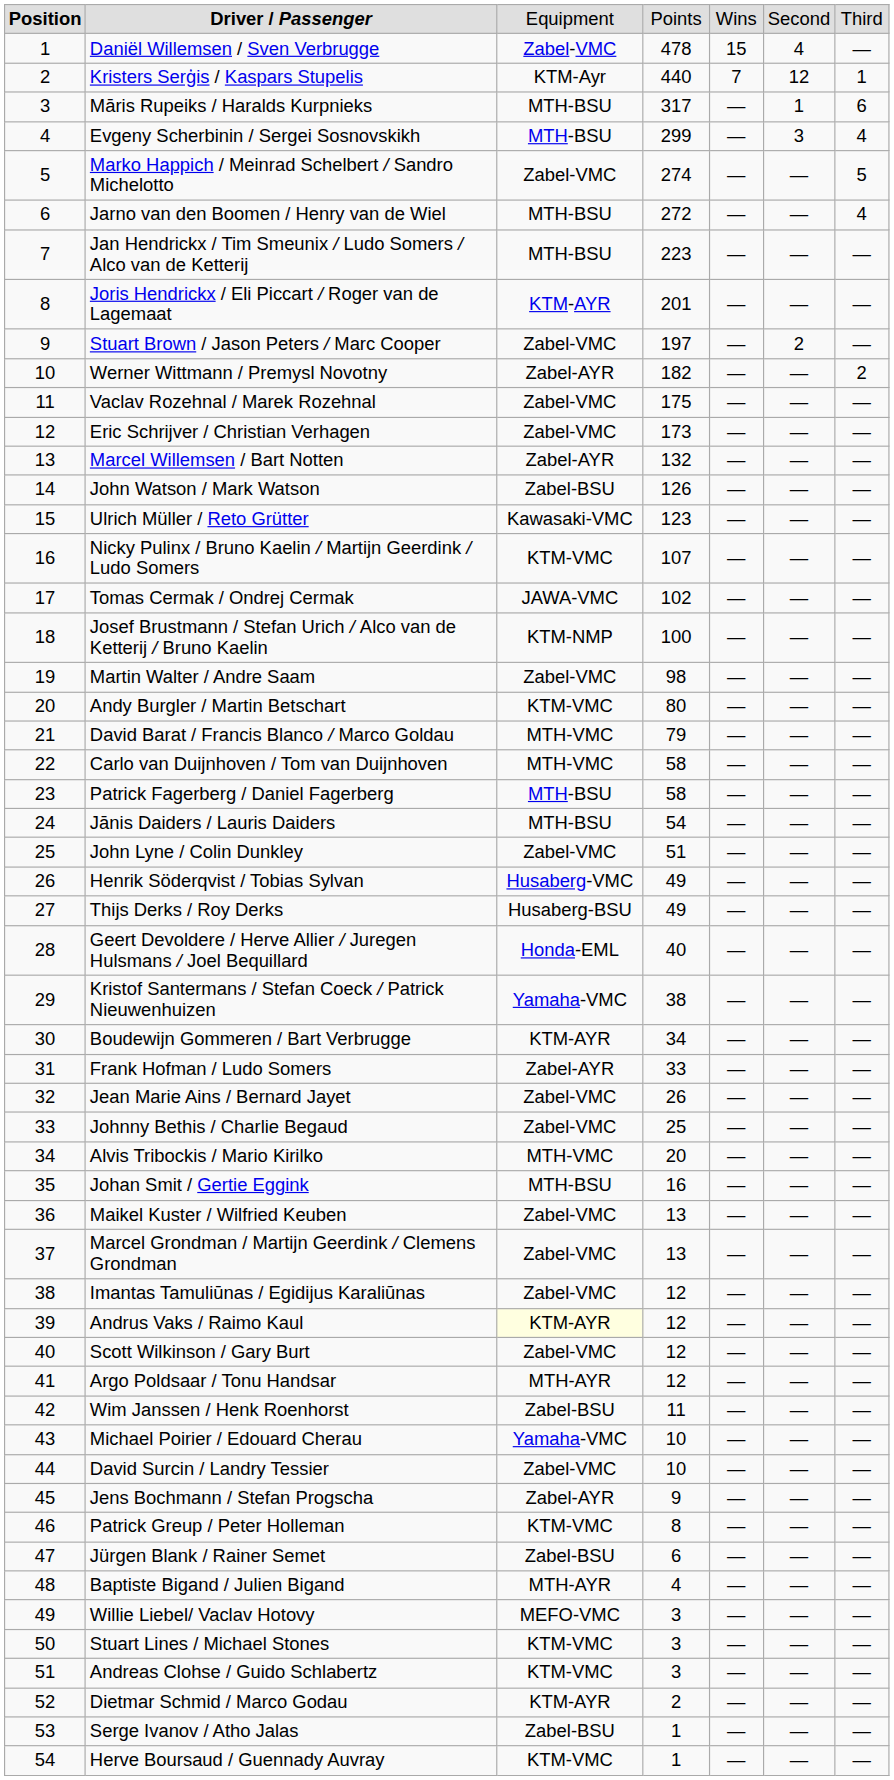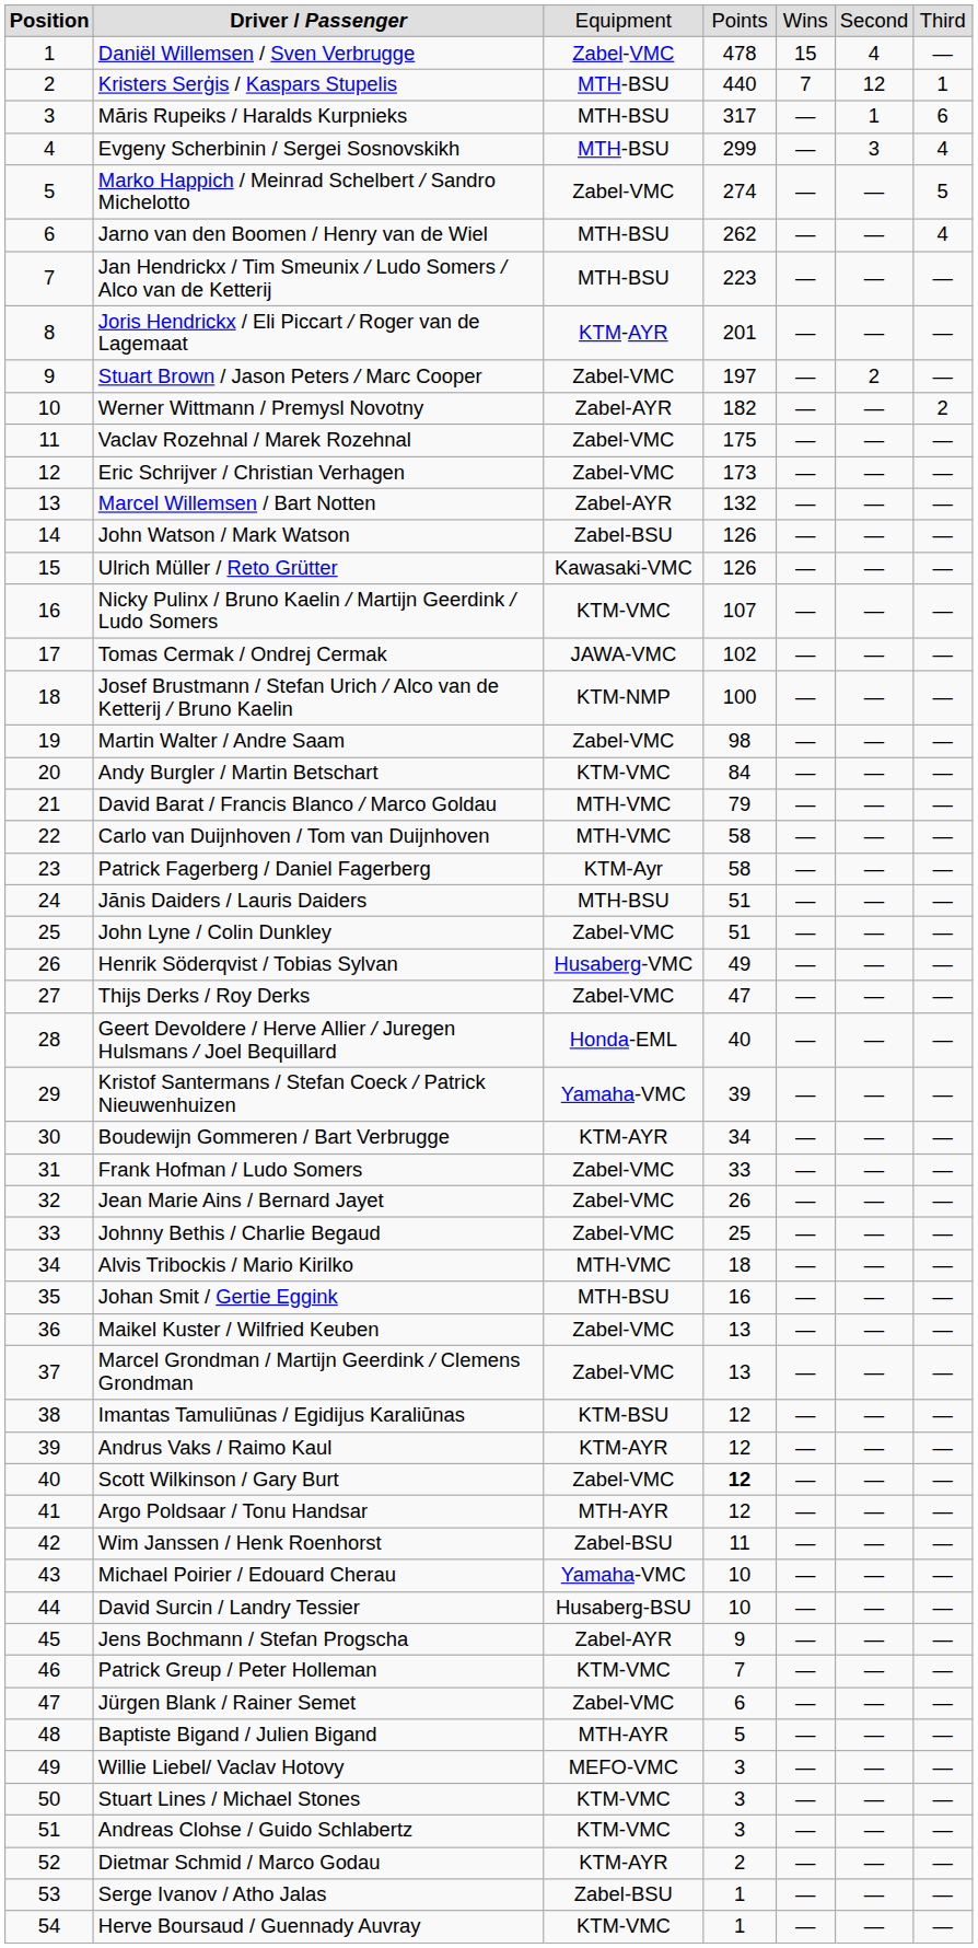 <table class="wikitable">
 <tr align="center" style="background:#dfdfdf;">
 <td width="50"><strong>Position</strong></td>
 <td width="350"><strong>Driver / <em>Passenger<strong><em></td>
 <td width="120"></strong>Equipment<strong></td>
 <td width="50"></strong>Points<strong></td>
 <td width="40"></strong>Wins<strong></td>
 <td width="40"></strong>Second<strong></td>
 <td width="40"></strong>Third<strong></td>
 </tr>
 <tr align="center">
 <td></strong>1<strong></td>
 <td align="left"> <a href='#'>Daniël Willemsen</a> /  </em><a href='#'>Sven Verbrugge</a><em></td>
 <td><a href='#'>Zabel</a>-<a href='#'>VMC</a></td>
 <td>478</td>
 <td>15</td>
 <td>4</td>
 <td>—</td>
 </tr>
 <tr align="center">
 <td></strong>2<strong></td>
 <td align="left"> <a href='#'>Kristers Serģis</a> / </em><a href='#'>Kaspars Stupelis</a><em></td>
-<td>KTM-Ayr</td>
+<td><a href='#'>MTH</a>-BSU</td>
 <td>440</td>
 <td>7</td>
 <td>12</td>
 <td>1</td>
 </tr>
 <tr align="center">
 <td></strong>3<strong></td>
 <td align="left"> Māris Rupeiks / </em>Haralds Kurpnieks<em></td>
 <td>MTH-BSU</td>
 <td>317</td>
 <td>—</td>
 <td>1</td>
 <td>6</td>
 </tr>
 <tr align="center">
 <td></strong>4<strong></td>
 <td align="left"> Evgeny Scherbinin / </em>Sergei Sosnovskikh<em></td>
 <td><a href='#'>MTH</a>-BSU</td>
 <td>299</td>
 <td>—</td>
 <td>3</td>
 <td>4</td>
 </tr>
 <tr align="center">
 <td></strong>5<strong></td>
 <td align="left"> <a href='#'>Marko Happich</a> /  </em>Meinrad Schelbert<em> / </em>Sandro Michelotto<em></td>
 <td>Zabel-VMC</td>
 <td>274</td>
 <td>—</td>
 <td>—</td>
 <td>5</td>
 </tr>
 <tr align="center">
 <td></strong>6<strong></td>
 <td align="left"> Jarno van den Boomen / </em>Henry van de Wiel<em></td>
 <td>MTH-BSU</td>
-<td>272</td>
+<td>262</td>
 <td>—</td>
 <td>—</td>
 <td>4</td>
 </tr>
 <tr align="center">
 <td></strong>7<strong></td>
 <td align="left"> Jan Hendrickx / </em>Tim Smeunix<em> / </em>Ludo Somers<em> / </em>Alco van de Ketterij<em></td>
 <td>MTH-BSU</td>
 <td>223</td>
 <td>—</td>
 <td>—</td>
 <td>—</td>
 </tr>
 <tr align="center">
 <td></strong>8<strong></td>
 <td align="left"> <a href='#'>Joris Hendrickx</a> / </em>Eli Piccart<em> / </em>Roger van de Lagemaat<em></td>
 <td><a href='#'>KTM</a>-<a href='#'>AYR</a></td>
 <td>201</td>
 <td>—</td>
 <td>—</td>
 <td>—</td>
 </tr>
 <tr align="center">
 <td></strong>9<strong></td>
 <td align="left"> <a href='#'>Stuart Brown</a> / </em>Jason Peters<em> / </em>Marc Cooper<em></td>
 <td>Zabel-VMC</td>
 <td>197</td>
 <td>—</td>
 <td>2</td>
 <td>—</td>
 </tr>
 <tr align="center">
 <td></strong>10<strong></td>
 <td align="left"> Werner Wittmann /  </em>Premysl Novotny<em></td>
 <td>Zabel-AYR</td>
 <td>182</td>
 <td>—</td>
 <td>—</td>
 <td>2</td>
 </tr>
 <tr align="center">
 <td></strong>11<strong></td>
 <td align="left"> Vaclav Rozehnal / </em>Marek Rozehnal<em></td>
 <td>Zabel-VMC</td>
 <td>175</td>
 <td>—</td>
 <td>—</td>
 <td>—</td>
 </tr>
 <tr align="center">
 <td></strong>12<strong></td>
 <td align="left"> Eric Schrijver / </em>Christian Verhagen<em></td>
 <td>Zabel-VMC</td>
 <td>173</td>
 <td>—</td>
 <td>—</td>
 <td>—</td>
 </tr>
 <tr align="center">
 <td></strong>13<strong></td>
 <td align="left"> <a href='#'>Marcel Willemsen</a> / </em>Bart Notten<em></td>
 <td>Zabel-AYR</td>
 <td>132</td>
 <td>—</td>
 <td>—</td>
 <td>—</td>
 </tr>
 <tr align="center">
 <td></strong>14<strong></td>
 <td align="left"> John Watson / </em>Mark Watson<em></td>
 <td>Zabel-BSU</td>
 <td>126</td>
 <td>—</td>
 <td>—</td>
 <td>—</td>
 </tr>
 <tr align="center">
 <td></strong>15<strong></td>
 <td align="left"> Ulrich Müller / </em><a href='#'>Reto Grütter</a><em></td>
 <td>Kawasaki-VMC</td>
-<td>123</td>
+<td>126</td>
 <td>—</td>
 <td>—</td>
 <td>—</td>
 </tr>
 <tr align="center">
 <td></strong>16<strong></td>
 <td align="left"> Nicky Pulinx /  </em>Bruno Kaelin<em> /  </em>Martijn Geerdink<em> /  </em>Ludo Somers<em></td>
 <td>KTM-VMC</td>
 <td>107</td>
 <td>—</td>
 <td>—</td>
 <td>—</td>
 </tr>
 <tr align="center">
 <td></strong>17<strong></td>
 <td align="left"> Tomas Cermak / </em>Ondrej Cermak<em></td>
 <td>JAWA-VMC</td>
 <td>102</td>
 <td>—</td>
 <td>—</td>
 <td>—</td>
 </tr>
 <tr align="center">
 <td></strong>18<strong></td>
 <td align="left"> Josef Brustmann / </em>Stefan Urich<em> /  </em>Alco van de Ketterij<em> /  </em>Bruno Kaelin<em></td>
 <td>KTM-NMP</td>
 <td>100</td>
 <td>—</td>
 <td>—</td>
 <td>—</td>
 </tr>
 <tr align="center">
 <td></strong>19<strong></td>
 <td align="left"> Martin Walter / </em>Andre Saam<em></td>
 <td>Zabel-VMC</td>
 <td>98</td>
 <td>—</td>
 <td>—</td>
 <td>—</td>
 </tr>
 <tr align="center">
 <td></strong>20<strong></td>
 <td align="left"> Andy Burgler / </em>Martin Betschart<em></td>
 <td>KTM-VMC</td>
-<td>80</td>
+<td>84</td>
 <td>—</td>
 <td>—</td>
 <td>—</td>
 </tr>
 <tr align="center">
 <td></strong>21<strong></td>
 <td align="left"> David Barat / </em>Francis Blanco<em> /  </em>Marco Goldau<em></td>
 <td>MTH-VMC</td>
 <td>79</td>
 <td>—</td>
 <td>—</td>
 <td>—</td>
 </tr>
 <tr align="center">
 <td></strong>22<strong></td>
 <td align="left"> Carlo van Duijnhoven / </em>Tom van Duijnhoven<em></td>
 <td>MTH-VMC</td>
 <td>58</td>
 <td>—</td>
 <td>—</td>
 <td>—</td>
 </tr>
 <tr align="center">
 <td></strong>23<strong></td>
 <td align="left"> Patrick Fagerberg / </em>Daniel Fagerberg<em></td>
-<td><a href='#'>MTH</a>-BSU</td>
+<td>KTM-Ayr</td>
 <td>58</td>
 <td>—</td>
 <td>—</td>
 <td>—</td>
 </tr>
 <tr align="center">
 <td></strong>24<strong></td>
 <td align="left"> Jānis Daiders / </em>Lauris Daiders<em></td>
 <td>MTH-BSU</td>
-<td>54</td>
+<td>51</td>
 <td>—</td>
 <td>—</td>
 <td>—</td>
 </tr>
 <tr align="center">
 <td></strong>25<strong></td>
 <td align="left"> John Lyne / </em>Colin Dunkley<em></td>
 <td>Zabel-VMC</td>
 <td>51</td>
 <td>—</td>
 <td>—</td>
 <td>—</td>
 </tr>
 <tr align="center">
 <td></strong>26<strong></td>
 <td align="left"> Henrik Söderqvist / </em>Tobias Sylvan<em></td>
 <td><a href='#'>Husaberg</a>-VMC</td>
 <td>49</td>
 <td>—</td>
 <td>—</td>
 <td>—</td>
 </tr>
 <tr align="center">
 <td></strong>27<strong></td>
 <td align="left"> Thijs Derks / </em>Roy Derks<em></td>
-<td>Husaberg-BSU</td>
-<td>49</td>
+<td>Zabel-VMC</td>
+<td>47</td>
 <td>—</td>
 <td>—</td>
 <td>—</td>
 </tr>
 <tr align="center">
 <td></strong>28<strong></td>
 <td align="left"> Geert Devoldere /  </em>Herve Allier<em> /  </em>Juregen Hulsmans<em> /  </em>Joel Bequillard<em></td>
 <td><a href='#'>Honda</a>-EML</td>
 <td>40</td>
 <td>—</td>
 <td>—</td>
 <td>—</td>
 </tr>
 <tr align="center">
 <td></strong>29<strong></td>
 <td align="left"> Kristof Santermans / </em>Stefan Coeck<em> /  </em>Patrick Nieuwenhuizen<em></td>
 <td><a href='#'>Yamaha</a>-VMC</td>
-<td>38</td>
+<td>39</td>
 <td>—</td>
 <td>—</td>
 <td>—</td>
 </tr>
 <tr align="center">
 <td></strong>30<strong></td>
 <td align="left"> Boudewijn Gommeren / </em>Bart Verbrugge<em></td>
 <td>KTM-AYR</td>
 <td>34</td>
 <td>—</td>
 <td>—</td>
 <td>—</td>
 </tr>
 <tr align="center">
 <td></strong>31<strong></td>
 <td align="left"> Frank Hofman /  </em>Ludo Somers<em></td>
-<td>Zabel-AYR</td>
+<td>Zabel-VMC</td>
 <td>33</td>
 <td>—</td>
 <td>—</td>
 <td>—</td>
 </tr>
 <tr align="center">
 <td></strong>32<strong></td>
 <td align="left"> Jean Marie Ains / </em>Bernard Jayet<em></td>
 <td>Zabel-VMC</td>
 <td>26</td>
 <td>—</td>
 <td>—</td>
 <td>—</td>
 </tr>
 <tr align="center">
 <td></strong>33<strong></td>
 <td align="left"> Johnny Bethis / </em>Charlie Begaud<em></td>
 <td>Zabel-VMC</td>
 <td>25</td>
 <td>—</td>
 <td>—</td>
 <td>—</td>
 </tr>
 <tr align="center">
 <td></strong>34<strong></td>
 <td align="left"> Alvis Tribockis / </em>Mario Kirilko<em></td>
 <td>MTH-VMC</td>
-<td>20</td>
+<td>18</td>
 <td>—</td>
 <td>—</td>
 <td>—</td>
 </tr>
 <tr align="center">
 <td></strong>35<strong></td>
 <td align="left"> Johan Smit / </em><a href='#'>Gertie Eggink</a><em></td>
 <td>MTH-BSU</td>
 <td>16</td>
 <td>—</td>
 <td>—</td>
 <td>—</td>
 </tr>
 <tr align="center">
 <td></strong>36<strong></td>
 <td align="left"> Maikel Kuster / </em>Wilfried Keuben<em></td>
 <td>Zabel-VMC</td>
 <td>13</td>
 <td>—</td>
 <td>—</td>
 <td>—</td>
 </tr>
 <tr align="center">
 <td></strong>37<strong></td>
 <td align="left"> Marcel Grondman / </em>Martijn Geerdink<em> / </em>Clemens Grondman<em></td>
 <td>Zabel-VMC</td>
 <td>13</td>
 <td>—</td>
 <td>—</td>
 <td>—</td>
 </tr>
 <tr align="center">
 <td></strong>38<strong></td>
 <td align="left"> Imantas Tamuliūnas / </em>Egidijus Karaliūnas<em></td>
-<td>Zabel-VMC</td>
+<td>KTM-BSU</td>
 <td>12</td>
 <td>—</td>
 <td>—</td>
 <td>—</td>
 </tr>
 <tr align="center">
 <td></strong>39<strong></td>
 <td align="left"> Andrus Vaks / </em>Raimo Kaul<em></td>
-<td style="background: lightyellow;">KTM-AYR</td>
+<td>KTM-AYR</td>
 <td>12</td>
 <td>—</td>
 <td>—</td>
 <td>—</td>
 </tr>
 <tr align="center">
 <td></strong>40<strong></td>
 <td align="left"> Scott Wilkinson / </em>Gary Burt<em></td>
 <td>Zabel-VMC</td>
-<td>12</td>
+<td><strong>12</strong></td>
 <td>—</td>
 <td>—</td>
 <td>—</td>
 </tr>
 <tr align="center">
 <td></strong>41<strong></td>
 <td align="left"> Argo Poldsaar / </em>Tonu Handsar<em></td>
 <td>MTH-AYR</td>
 <td>12</td>
 <td>—</td>
 <td>—</td>
 <td>—</td>
 </tr>
 <tr align="center">
 <td></strong>42<strong></td>
 <td align="left"> Wim Janssen / </em>Henk Roenhorst<em></td>
 <td>Zabel-BSU</td>
 <td>11</td>
 <td>—</td>
 <td>—</td>
 <td>—</td>
 </tr>
 <tr align="center">
 <td></strong>43<strong></td>
 <td align="left"> Michael Poirier / </em>Edouard Cherau<em></td>
 <td><a href='#'>Yamaha</a>-VMC</td>
 <td>10</td>
 <td>—</td>
 <td>—</td>
 <td>—</td>
 </tr>
 <tr align="center">
 <td></strong>44<strong></td>
 <td align="left"> David Surcin / </em>Landry Tessier<em></td>
-<td>Zabel-VMC</td>
+<td>Husaberg-BSU</td>
 <td>10</td>
 <td>—</td>
 <td>—</td>
 <td>—</td>
 </tr>
 <tr align="center">
 <td></strong>45<strong></td>
 <td align="left"> Jens Bochmann / </em>Stefan Progscha<em></td>
 <td>Zabel-AYR</td>
 <td>9</td>
 <td>—</td>
 <td>—</td>
 <td>—</td>
 </tr>
 <tr align="center">
 <td></strong>46<strong></td>
 <td align="left"> Patrick Greup / </em>Peter Holleman<em></td>
 <td>KTM-VMC</td>
-<td>8</td>
+<td>7</td>
 <td>—</td>
 <td>—</td>
 <td>—</td>
 </tr>
 <tr align="center">
 <td></strong>47<strong></td>
 <td align="left"> Jürgen Blank / </em>Rainer Semet<em></td>
-<td>Zabel-BSU</td>
+<td>Zabel-VMC</td>
 <td>6</td>
 <td>—</td>
 <td>—</td>
 <td>—</td>
 </tr>
 <tr align="center">
 <td></strong>48<strong></td>
 <td align="left"> Baptiste Bigand / </em>Julien Bigand<em></td>
 <td>MTH-AYR</td>
-<td>4</td>
+<td>5</td>
 <td>—</td>
 <td>—</td>
 <td>—</td>
 </tr>
 <tr align="center">
 <td></strong>49<strong></td>
 <td align="left"> Willie Liebel/  </em>Vaclav Hotovy<em></td>
 <td>MEFO-VMC</td>
 <td>3</td>
 <td>—</td>
 <td>—</td>
 <td>—</td>
 </tr>
 <tr align="center">
 <td></strong>50<strong></td>
 <td align="left"> Stuart Lines / </em>Michael Stones<em></td>
 <td>KTM-VMC</td>
 <td>3</td>
 <td>—</td>
 <td>—</td>
 <td>—</td>
 </tr>
 <tr align="center">
 <td></strong>51<strong></td>
 <td align="left"> Andreas Clohse / </em>Guido Schlabertz<em></td>
 <td>KTM-VMC</td>
 <td>3</td>
 <td>—</td>
 <td>—</td>
 <td>—</td>
 </tr>
 <tr align="center">
 <td></strong>52<strong></td>
 <td align="left"> Dietmar Schmid / </em>Marco Godau<em></td>
 <td>KTM-AYR</td>
 <td>2</td>
 <td>—</td>
 <td>—</td>
 <td>—</td>
 </tr>
 <tr align="center">
 <td></strong>53<strong></td>
 <td align="left"> Serge Ivanov / </em>Atho Jalas<em></td>
 <td>Zabel-BSU</td>
 <td>1</td>
 <td>—</td>
 <td>—</td>
 <td>—</td>
 </tr>
 <tr align="center">
 <td></strong>54<strong></td>
 <td align="left"> Herve Boursaud / </em>Guennady Auvray<em></td>
 <td>KTM-VMC</td>
 <td>1</td>
 <td>—</td>
 <td>—</td>
 <td>—</td>
 </tr>
 </table>
